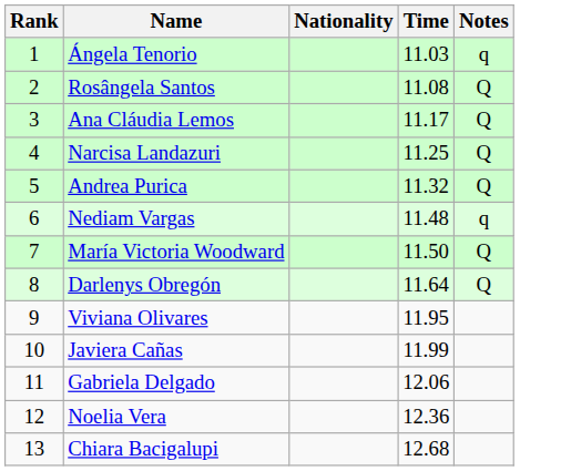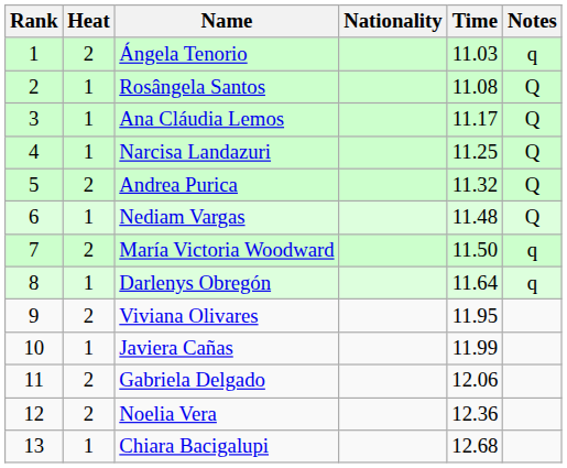 <table class="wikitable sortable" style="text-align:center">
 <tr>
 <th>Rank</th>
+<th>Heat</th>
 <th>Name</th>
 <th>Nationality</th>
 <th>Time</th>
 <th>Notes</th>
 </tr>
 <tr bgcolor=ccffcc>
 <td>1</td>
+<td>2</td>
 <td align=left><a href='#'>Ángela Tenorio</a></td>
 <td align=left></td>
 <td>11.03</td>
 <td>q</td>
 </tr>
 <tr bgcolor=ccffcc>
 <td>2</td>
+<td>1</td>
 <td align=left><a href='#'>Rosângela Santos</a></td>
 <td align=left></td>
 <td>11.08</td>
 <td>Q</td>
 </tr>
 <tr bgcolor=ccffcc>
 <td>3</td>
+<td>1</td>
 <td align=left><a href='#'>Ana Cláudia Lemos</a></td>
 <td align=left></td>
 <td>11.17</td>
 <td>Q</td>
 </tr>
 <tr bgcolor=ccffcc>
 <td>4</td>
+<td>1</td>
 <td align=left><a href='#'>Narcisa Landazuri</a></td>
 <td align=left></td>
 <td>11.25</td>
 <td>Q</td>
 </tr>
 <tr bgcolor=ccffcc>
 <td>5</td>
+<td>2</td>
 <td align=left><a href='#'>Andrea Purica</a></td>
 <td align=left></td>
 <td>11.32</td>
 <td>Q</td>
 </tr>
 <tr bgcolor=ddffdd>
 <td>6</td>
+<td>1</td>
 <td align=left><a href='#'>Nediam Vargas</a></td>
 <td align=left></td>
 <td>11.48</td>
-<td>q</td>
+<td>Q</td>
 </tr>
 <tr bgcolor=ccffcc>
 <td>7</td>
+<td>2</td>
 <td align=left><a href='#'>María Victoria Woodward</a></td>
 <td align=left></td>
 <td>11.50</td>
-<td>Q</td>
+<td>q</td>
 </tr>
 <tr bgcolor=ddffdd>
 <td>8</td>
+<td>1</td>
 <td align=left><a href='#'>Darlenys Obregón</a></td>
 <td align=left></td>
 <td>11.64</td>
-<td>Q</td>
+<td>q</td>
 </tr>
 <tr>
 <td>9</td>
+<td>2</td>
 <td align=left><a href='#'>Viviana Olivares</a></td>
 <td align=left></td>
 <td>11.95</td>
 <td></td>
 </tr>
 <tr>
 <td>10</td>
+<td>1</td>
 <td align=left><a href='#'>Javiera Cañas</a></td>
 <td align=left></td>
 <td>11.99</td>
 <td></td>
 </tr>
 <tr>
 <td>11</td>
+<td>2</td>
 <td align=left><a href='#'>Gabriela Delgado</a></td>
 <td align=left></td>
 <td>12.06</td>
 <td></td>
 </tr>
 <tr>
 <td>12</td>
+<td>2</td>
 <td align=left><a href='#'>Noelia Vera</a></td>
 <td align=left></td>
 <td>12.36</td>
 <td></td>
 </tr>
 <tr>
 <td>13</td>
+<td>1</td>
 <td align=left><a href='#'>Chiara Bacigalupi</a></td>
 <td align=left></td>
 <td>12.68</td>
 <td></td>
 </tr>
 </table>
